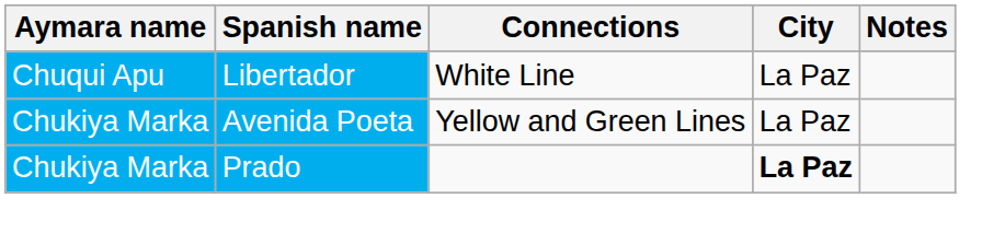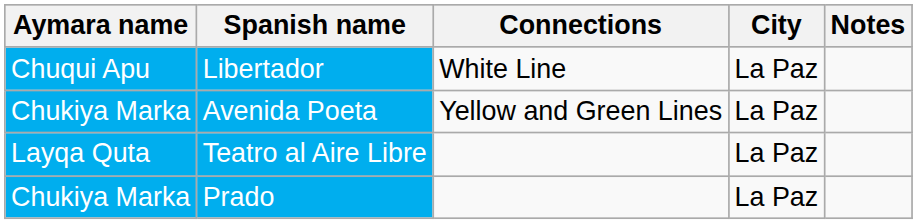 <table class="wikitable">
 <tr>
 <th>Aymara name</th>
 <th>Spanish name</th>
 <th>Connections</th>
 <th>City</th>
 <th>Notes</th>
 </tr>
 <tr>
 <td bgcolor="#00AEEE" style="color:white;">Chuqui Apu</td>
 <td bgcolor="#00AEEE" style="color:white;">Libertador</td>
 <td>White Line</td>
 <td>La Paz</td>
 <td></td>
 </tr>
 <tr>
 <td bgcolor="#00AEEE" style="color:white;">Chukiya Marka</td>
 <td bgcolor="#00AEEE" style="color:white;">Avenida Poeta</td>
 <td>Yellow and Green Lines</td>
 <td>La Paz</td>
 <td></td>
 </tr>
 <tr>
+<td bgcolor="#00AEEE" style="color:white;">Layqa Quta</td>
+<td bgcolor="#00AEEE" style="color:white;">Teatro al Aire Libre</td>
+<td></td>
+<td>La Paz</td>
+<td></td>
+</tr>
+<tr>
 <td bgcolor="#00AEEE" style="color:white;">Chukiya Marka</td>
 <td bgcolor="#00AEEE" style="color:white;">Prado</td>
 <td></td>
-<td><strong>La Paz</strong></td>
+<td>La Paz</td>
 <td></td>
 </tr>
 </table>
